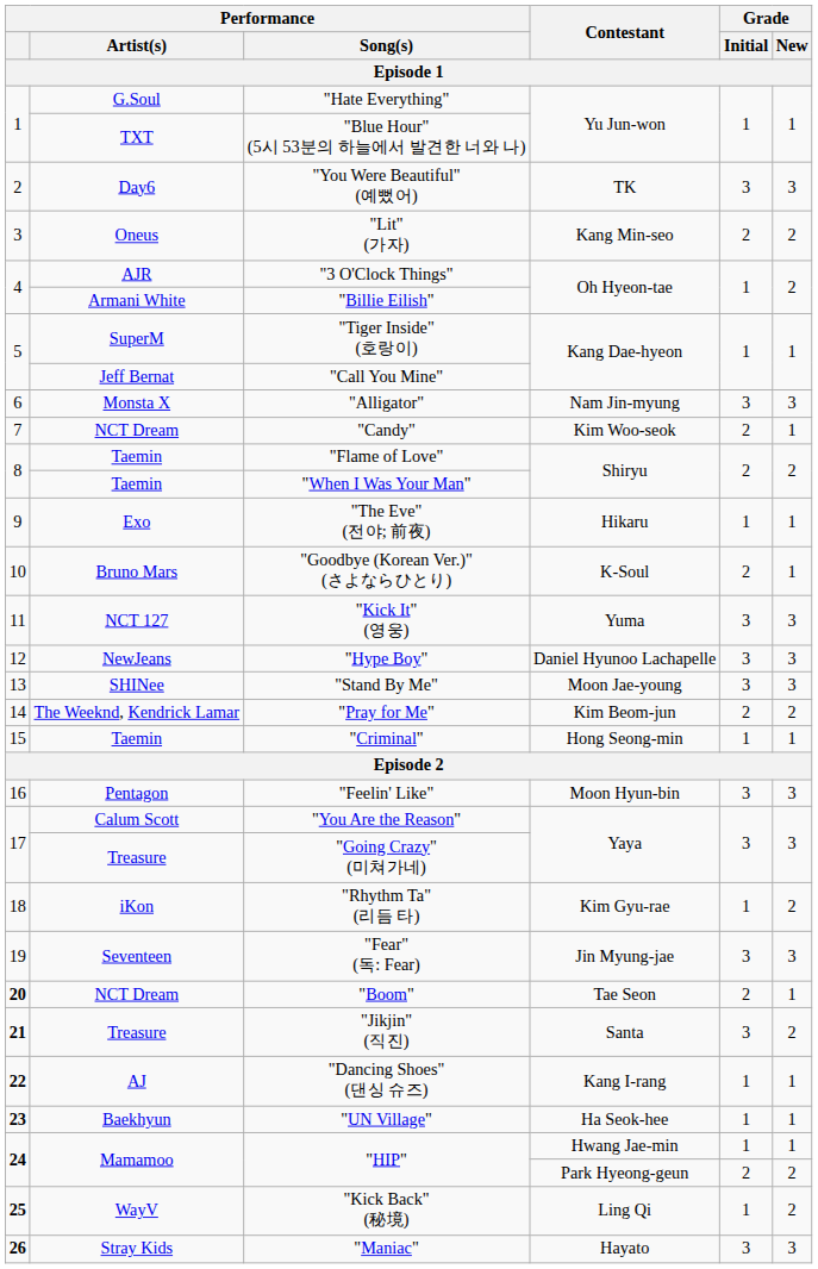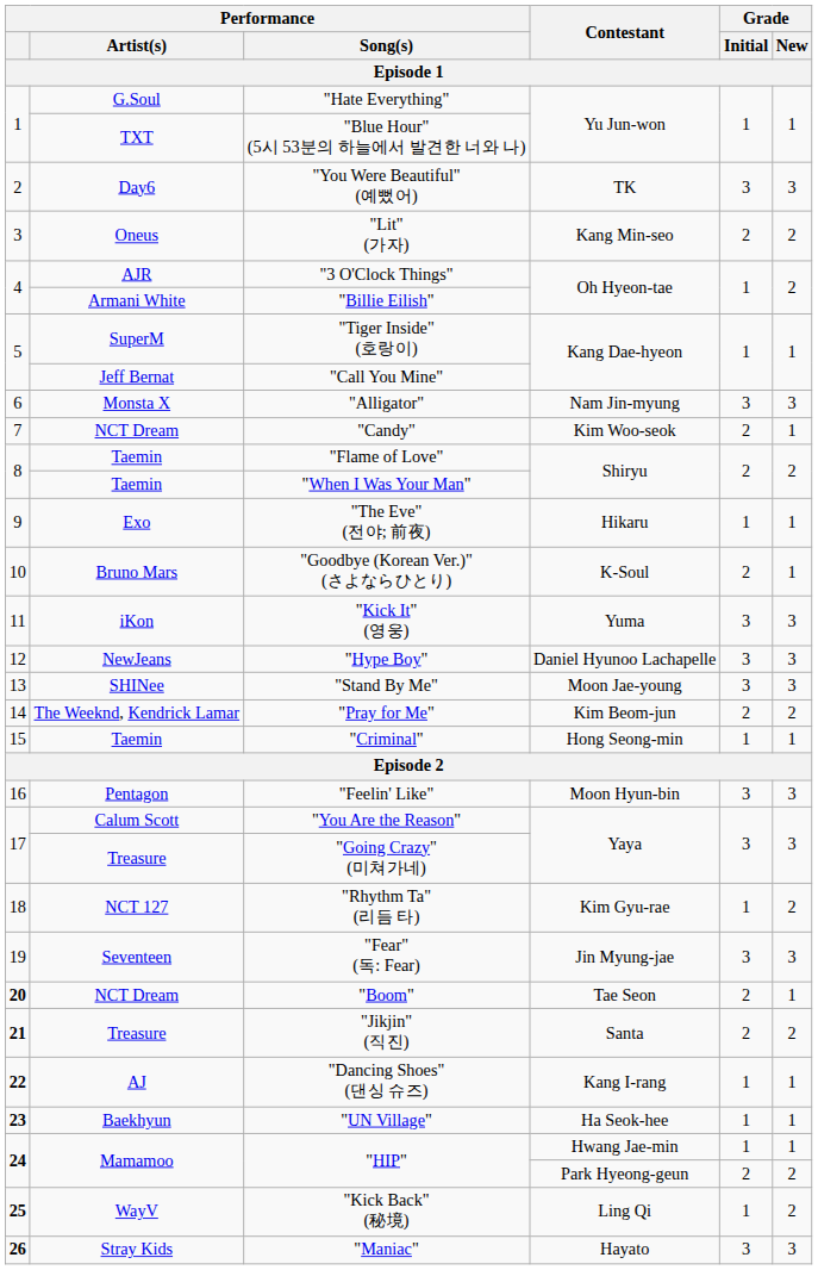 <table class="wikitable collapsible" style="text-align:center">
 <tr>
 <th colspan="3">Performance</th>
 <th rowspan="2">Contestant</th>
 <th colspan="2">Grade</th>
 </tr>
 <tr>
 <th></th>
 <th>Artist(s)</th>
 <th>Song(s)</th>
 <th>Initial</th>
 <th>New</th>
 </tr>
 <tr>
 <th colspan="6">Episode 1</th>
 </tr>
 <tr>
 <td rowspan="2">1</td>
 <td><a href='#'>G.Soul</a></td>
 <td>"Hate Everything"</td>
 <td rowspan="2">Yu Jun-won</td>
 <td rowspan="2">1</td>
 <td rowspan="2">1</td>
 </tr>
 <tr>
 <td><a href='#'>TXT</a></td>
 <td>"Blue Hour"<br>(5시 53분의 하늘에서 발견한 너와 나)</td>
 </tr>
 <tr>
 <td>2</td>
 <td><a href='#'>Day6</a></td>
 <td>"You Were Beautiful"<br>(예뻤어)</td>
 <td>TK</td>
 <td>3</td>
 <td>3</td>
 </tr>
 <tr>
 <td>3</td>
 <td><a href='#'>Oneus</a></td>
 <td>"Lit"<br>(가자)</td>
 <td>Kang Min-seo</td>
 <td>2</td>
 <td>2</td>
 </tr>
 <tr>
 <td rowspan="2">4</td>
 <td><a href='#'>AJR</a></td>
 <td>"3 O'Clock Things"</td>
 <td rowspan="2">Oh Hyeon-tae</td>
 <td rowspan="2">1</td>
 <td rowspan="2">2</td>
 </tr>
 <tr>
 <td><a href='#'>Armani White</a></td>
 <td>"<a href='#'>Billie Eilish</a>"</td>
 </tr>
 <tr>
 <td rowspan="2">5</td>
 <td><a href='#'>SuperM</a></td>
 <td>"Tiger Inside"<br>(호랑이)</td>
 <td rowspan="2">Kang Dae-hyeon</td>
 <td rowspan="2">1</td>
 <td rowspan="2">1</td>
 </tr>
 <tr>
 <td><a href='#'>Jeff Bernat</a></td>
 <td>"Call You Mine"</td>
 </tr>
 <tr>
 <td>6</td>
 <td><a href='#'>Monsta X</a></td>
 <td>"Alligator"</td>
 <td>Nam Jin-myung</td>
 <td>3</td>
 <td>3</td>
 </tr>
 <tr>
 <td>7</td>
 <td><a href='#'>NCT Dream</a></td>
 <td>"Candy"</td>
 <td>Kim Woo-seok</td>
 <td>2</td>
 <td>1</td>
 </tr>
 <tr>
 <td rowspan="2">8</td>
 <td><a href='#'>Taemin</a></td>
 <td>"Flame of Love"</td>
 <td rowspan="2">Shiryu</td>
 <td rowspan="2">2</td>
 <td rowspan="2">2</td>
 </tr>
 <tr>
 <td><a href='#'>Taemin</a></td>
 <td>"<a href='#'>When I Was Your Man</a>"</td>
 </tr>
 <tr>
 <td>9</td>
 <td><a href='#'>Exo</a></td>
 <td>"The Eve"<br>(전야; 前夜)</td>
 <td>Hikaru</td>
 <td>1</td>
 <td>1</td>
 </tr>
 <tr>
 <td>10</td>
 <td><a href='#'>Bruno Mars</a></td>
 <td>"Goodbye (Korean Ver.)"<br>(さよならひとり)</td>
 <td>K-Soul</td>
 <td>2</td>
 <td>1</td>
 </tr>
 <tr>
 <td>11</td>
-<td><a href='#'>NCT 127</a></td>
+<td><a href='#'>iKon</a></td>
 <td>"<a href='#'>Kick It</a>"<br>(영웅)</td>
 <td>Yuma</td>
 <td>3</td>
 <td>3</td>
 </tr>
 <tr>
 <td>12</td>
 <td><a href='#'>NewJeans</a></td>
 <td>"<a href='#'>Hype Boy</a>"</td>
 <td>Daniel Hyunoo Lachapelle</td>
 <td>3</td>
 <td>3</td>
 </tr>
 <tr>
 <td>13</td>
 <td><a href='#'>SHINee</a></td>
 <td>"Stand By Me"</td>
 <td>Moon Jae-young</td>
 <td>3</td>
 <td>3</td>
 </tr>
 <tr>
 <td>14</td>
 <td><a href='#'>The Weeknd</a>, <a href='#'>Kendrick Lamar</a></td>
 <td>"<a href='#'>Pray for Me</a>"</td>
 <td>Kim Beom-jun</td>
 <td>2</td>
 <td>2</td>
 </tr>
 <tr>
 <td>15</td>
 <td><a href='#'>Taemin</a></td>
 <td>"<a href='#'>Criminal</a>"</td>
 <td>Hong Seong-min</td>
 <td>1</td>
 <td>1</td>
 </tr>
 <tr>
 <th colspan="6">Episode 2</th>
 </tr>
 <tr>
 <td>16</td>
 <td><a href='#'>Pentagon</a></td>
 <td>"Feelin' Like"</td>
 <td>Moon Hyun-bin</td>
 <td>3</td>
 <td>3</td>
 </tr>
 <tr>
 <td rowspan="2">17</td>
 <td><a href='#'>Calum Scott</a></td>
 <td>"<a href='#'>You Are the Reason</a>"</td>
 <td rowspan="2">Yaya</td>
 <td rowspan="2">3</td>
 <td rowspan="2">3</td>
 </tr>
 <tr>
 <td><a href='#'>Treasure</a></td>
 <td>"<a href='#'>Going Crazy</a>"<br>(미쳐가네)</td>
 </tr>
 <tr>
 <td>18</td>
-<td><a href='#'>iKon</a></td>
+<td><a href='#'>NCT 127</a></td>
 <td>"Rhythm Ta"<br>(리듬 타)</td>
 <td>Kim Gyu-rae</td>
 <td>1</td>
 <td>2</td>
 </tr>
 <tr>
 <td>19</td>
 <td><a href='#'>Seventeen</a></td>
 <td>"Fear"<br>(독: Fear)</td>
 <td>Jin Myung-jae</td>
 <td>3</td>
 <td>3</td>
 </tr>
 <tr>
 <td><strong>20</strong></td>
 <td><a href='#'>NCT Dream</a></td>
 <td>"<a href='#'>Boom</a>"</td>
 <td>Tae Seon</td>
 <td>2</td>
 <td>1</td>
 </tr>
 <tr>
 <td><strong>21</strong></td>
 <td><a href='#'>Treasure</a></td>
 <td>"Jikjin"<br>(직진)</td>
 <td>Santa</td>
-<td>3</td>
+<td>2</td>
 <td>2</td>
 </tr>
 <tr>
 <td><strong>22</strong></td>
 <td><a href='#'>AJ</a></td>
 <td>"Dancing Shoes"<br>(댄싱 슈즈)</td>
 <td>Kang I-rang</td>
 <td>1</td>
 <td>1</td>
 </tr>
 <tr>
 <td><strong>23</strong></td>
 <td><a href='#'>Baekhyun</a></td>
 <td>"<a href='#'>UN Village</a>"</td>
 <td>Ha Seok-hee</td>
 <td>1</td>
 <td>1</td>
 </tr>
 <tr>
 <td rowspan="2"><strong>24</strong></td>
 <td rowspan="2"><a href='#'>Mamamoo</a></td>
 <td rowspan="2">"<a href='#'>HIP</a>"</td>
 <td>Hwang Jae-min</td>
 <td>1</td>
 <td>1</td>
 </tr>
 <tr>
 <td>Park Hyeong-geun</td>
 <td>2</td>
 <td>2</td>
 </tr>
 <tr>
 <td><strong>25</strong></td>
 <td><a href='#'>WayV</a></td>
 <td>"Kick Back"<br>(秘境)</td>
 <td>Ling Qi</td>
 <td>1</td>
 <td>2</td>
 </tr>
 <tr>
 <td><strong>26</strong></td>
 <td><a href='#'>Stray Kids</a></td>
 <td>"<a href='#'>Maniac</a>"</td>
 <td>Hayato</td>
 <td>3</td>
 <td>3</td>
 </tr>
 </table>
